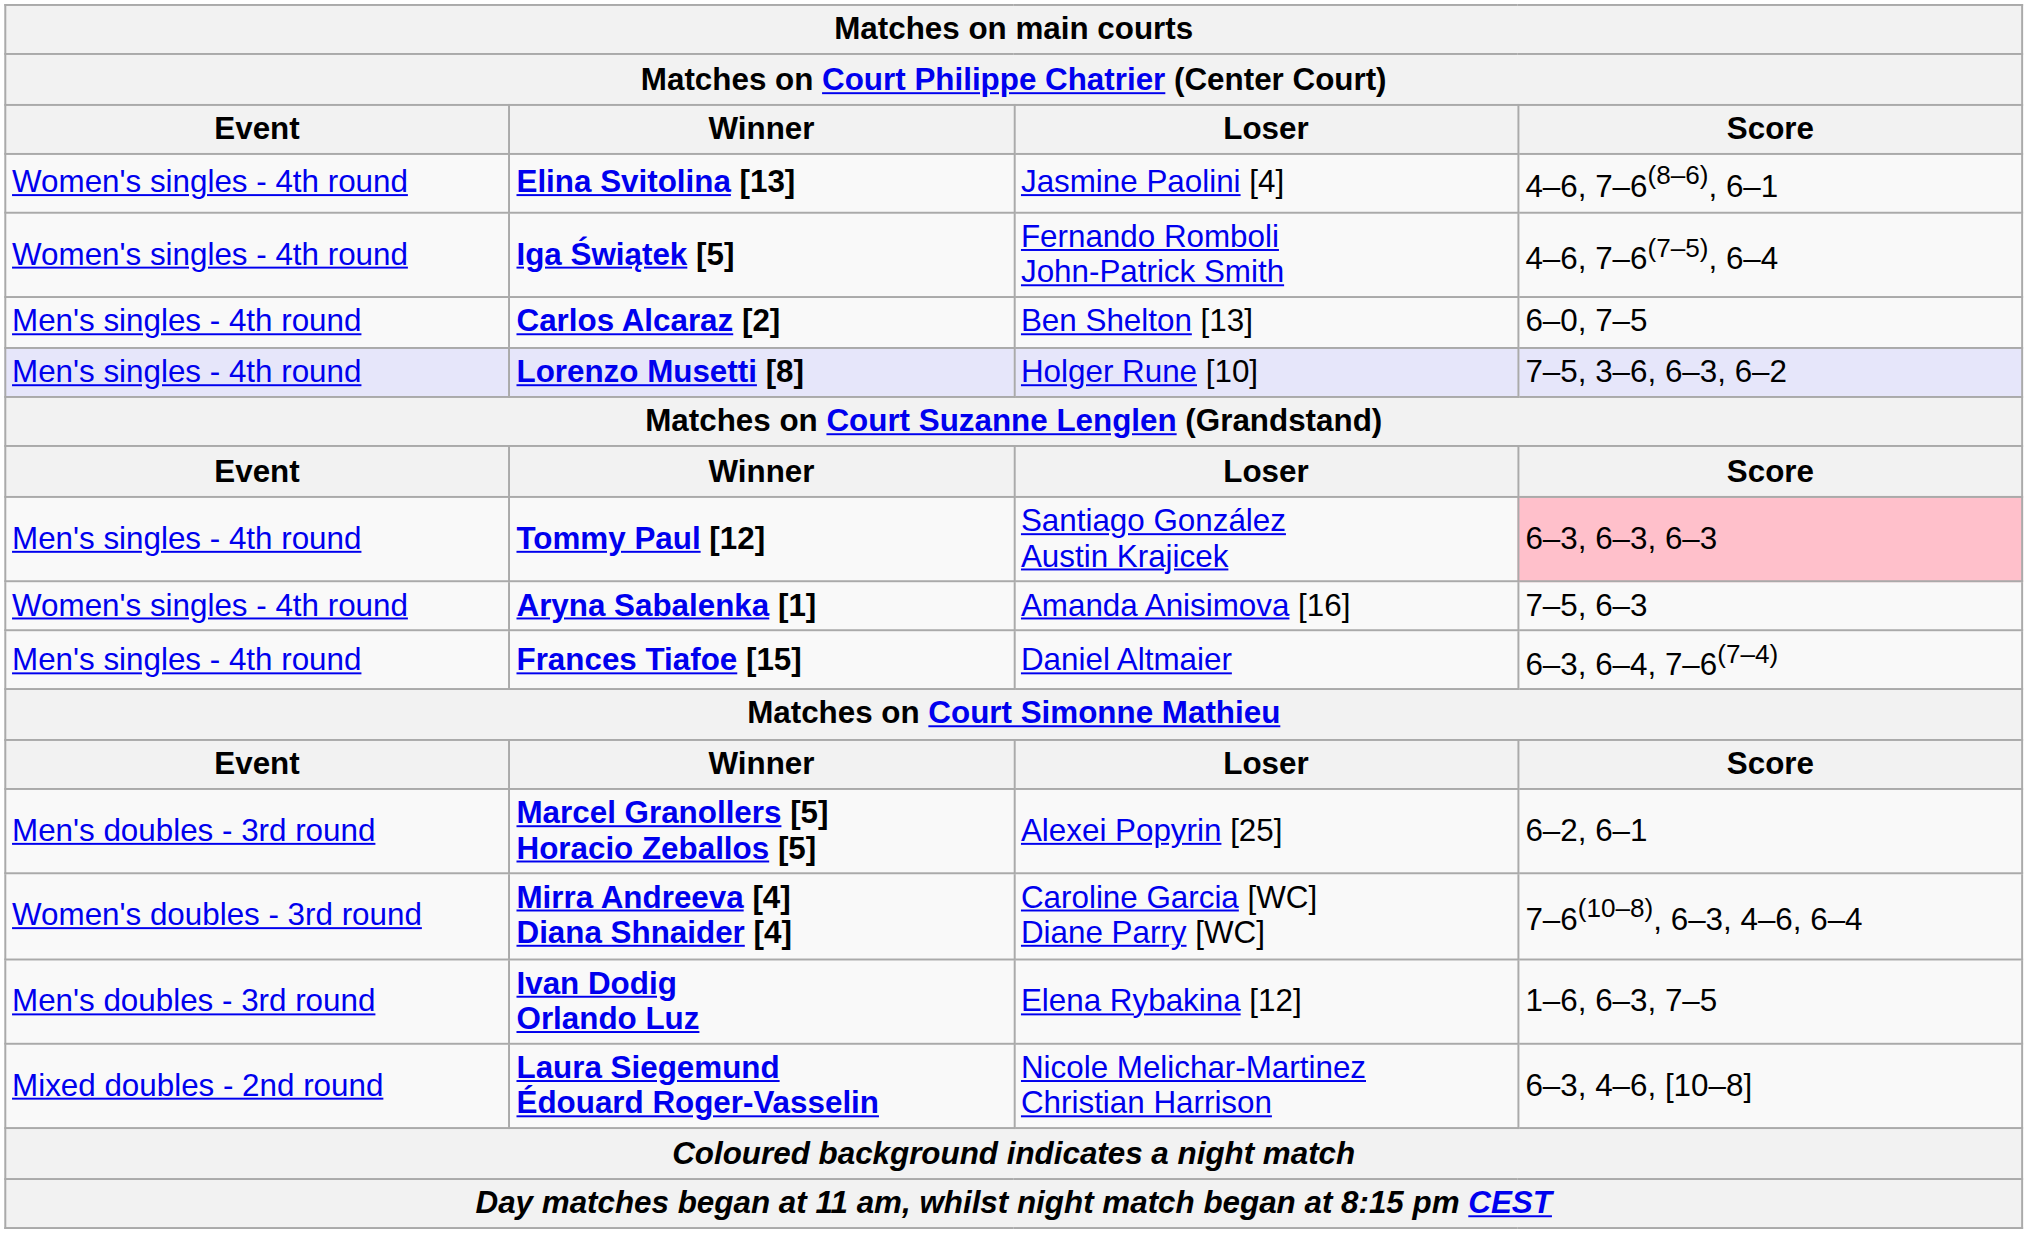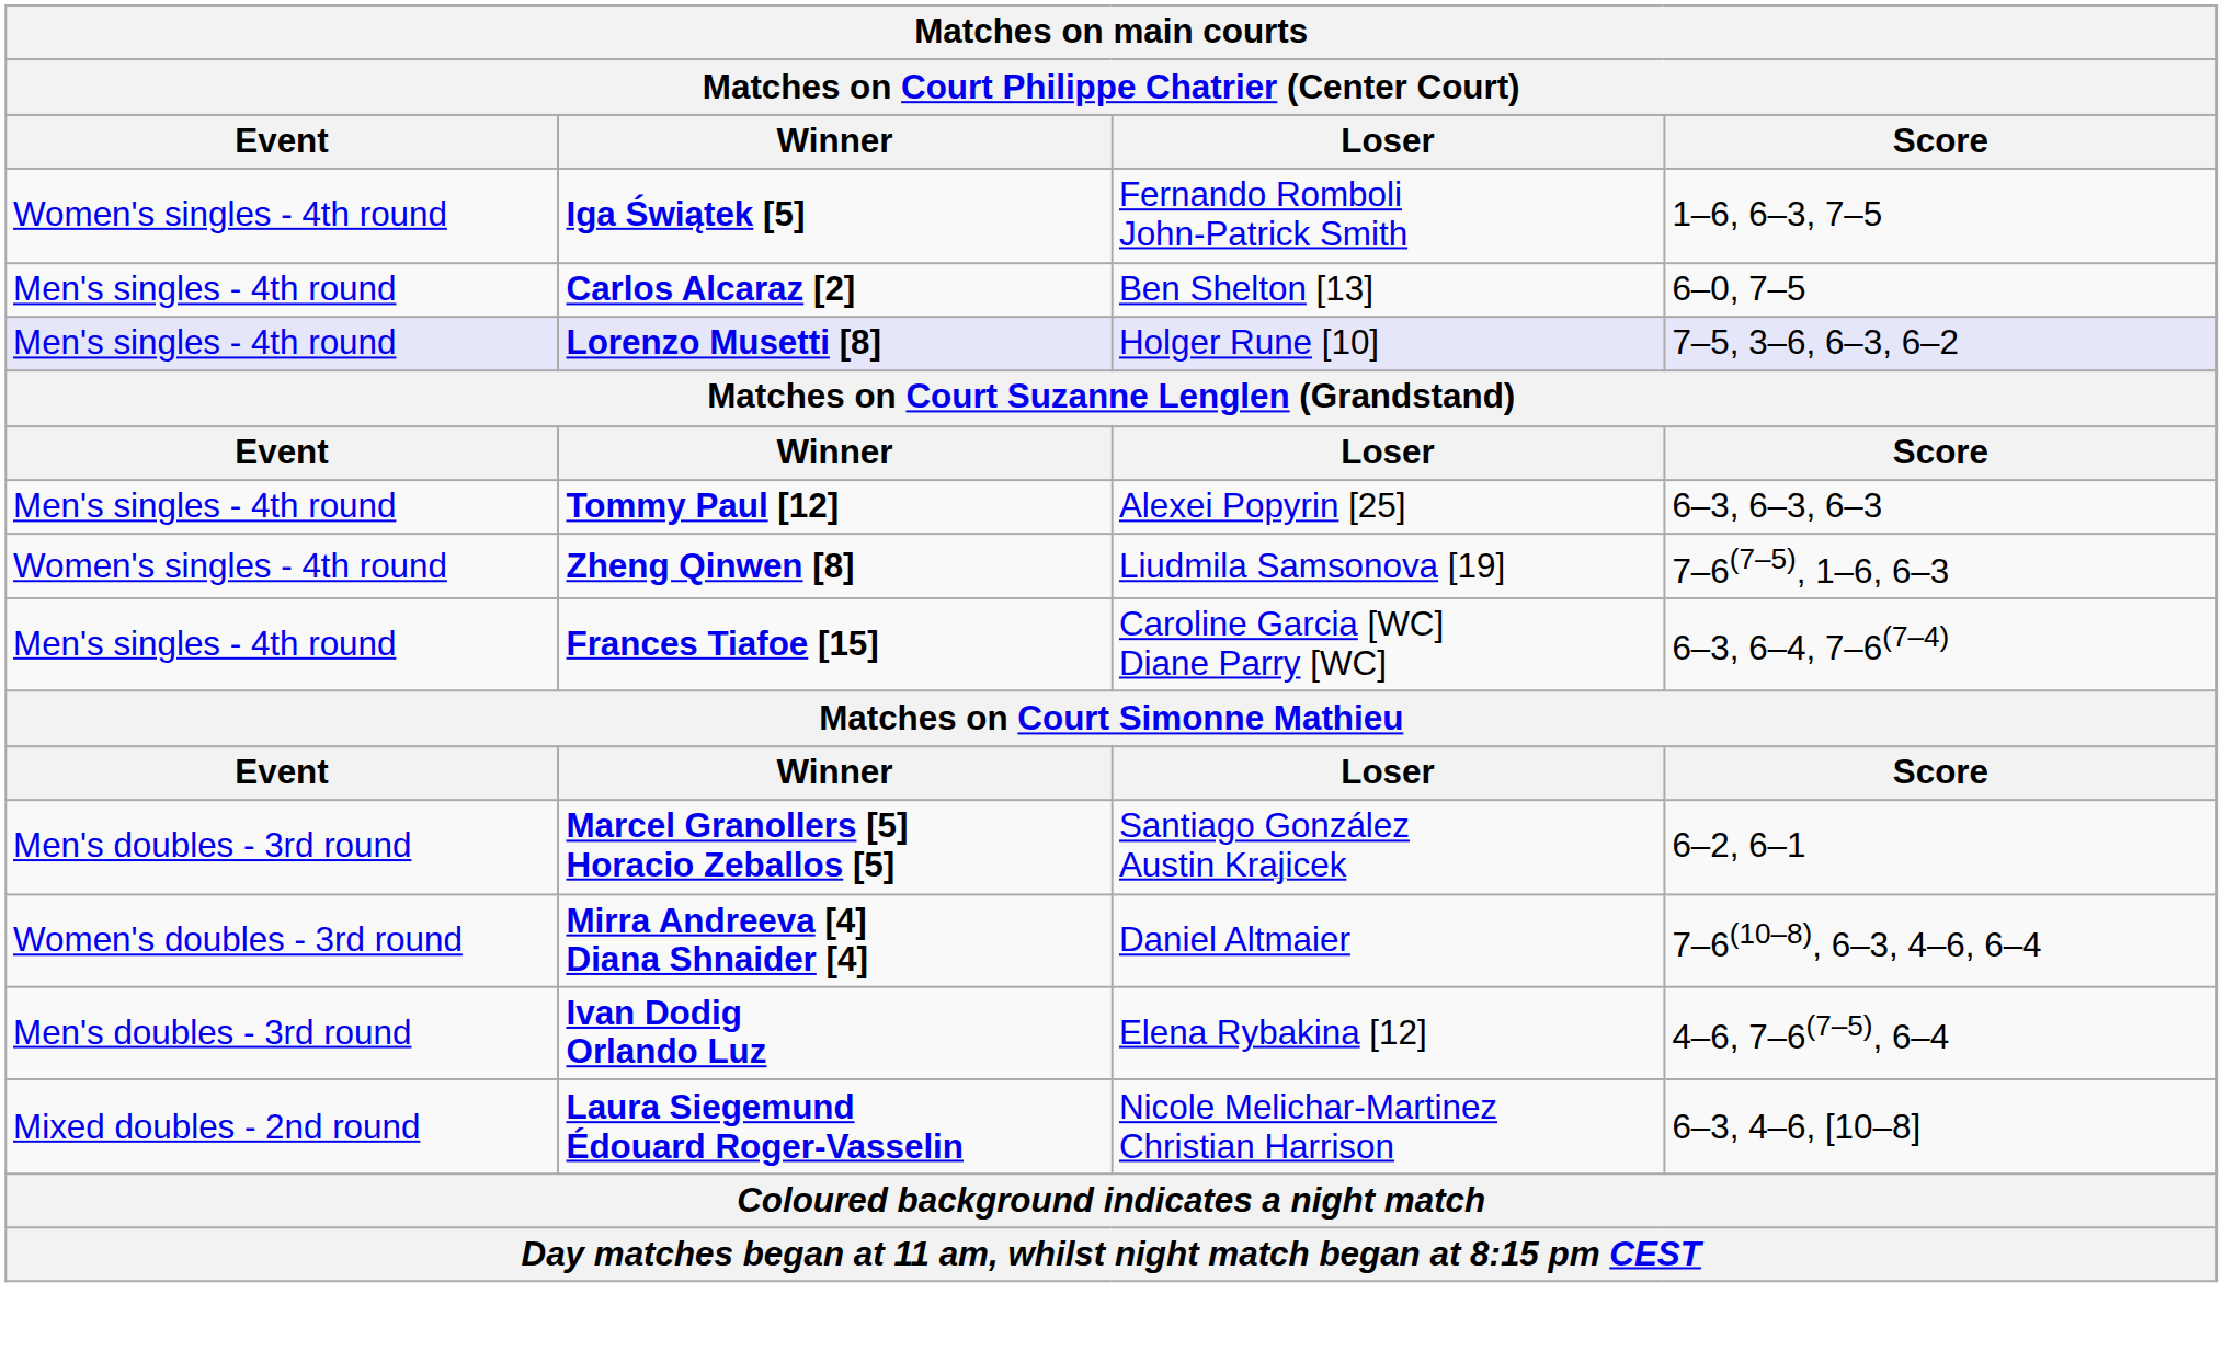 <table class="wikitable" style="margin:auto;">
 <tr>
 <th colspan=4 style=white-space:nowrap>Matches on main courts</th>
 </tr>
 <tr>
 <th colspan=4>Matches on <a href='#'>Court Philippe Chatrier</a> (Center Court)</th>
 </tr>
 <tr>
 <th width=250>Event</th>
 <th width=250>Winner</th>
 <th width=250>Loser</th>
 <th width=250>Score</th>
 </tr>
 <tr>
 <td><a href='#'>Women's singles - 4th round</a></td>
-<td><strong> <a href='#'>Elina Svitolina</a> [13]</strong></td>
-<td> <a href='#'>Jasmine Paolini</a> [4]</td>
-<td>4–6, 7–6<sup>(8–6)</sup>, 6–1</td>
-</tr>
-<tr>
-<td><a href='#'>Women's singles - 4th round</a></td>
 <td><strong> <a href='#'>Iga Świątek</a> [5]</strong></td>
 <td> <a href='#'>Fernando Romboli</a> <br>  <a href='#'>John-Patrick Smith</a></td>
-<td>4–6, 7–6<sup>(7–5)</sup>, 6–4</td>
+<td>1–6, 6–3, 7–5</td>
 </tr>
 <tr>
 <td><a href='#'>Men's singles - 4th round</a></td>
 <td><strong> <a href='#'>Carlos Alcaraz</a> [2]</strong></td>
 <td> <a href='#'>Ben Shelton</a> [13]</td>
 <td>6–0, 7–5</td>
 </tr>
 <tr style="background:lavender">
 <td><a href='#'>Men's singles - 4th round</a></td>
 <td><strong> <a href='#'>Lorenzo Musetti</a> [8]</strong></td>
 <td> <a href='#'>Holger Rune</a> [10]</td>
 <td>7–5, 3–6, 6–3, 6–2</td>
 </tr>
 <tr>
 <th colspan=4>Matches on <a href='#'>Court Suzanne Lenglen</a> (Grandstand)</th>
 </tr>
 <tr>
 <th width=250>Event</th>
 <th width=250>Winner</th>
 <th width=250>Loser</th>
 <th width=250>Score</th>
 </tr>
 <tr>
 <td><a href='#'>Men's singles - 4th round</a></td>
 <td><strong> <a href='#'>Tommy Paul</a> [12]</strong></td>
-<td> <a href='#'>Santiago González</a> <br>  <a href='#'>Austin Krajicek</a></td>
-<td style="background: pink;">6–3, 6–3, 6–3</td>
+<td> <a href='#'>Alexei Popyrin</a> [25]</td>
+<td>6–3, 6–3, 6–3</td>
 </tr>
 <tr>
 <td><a href='#'>Women's singles - 4th round</a></td>
-<td><strong> <a href='#'>Aryna Sabalenka</a> [1]</strong></td>
-<td> <a href='#'>Amanda Anisimova</a> [16]</td>
-<td>7–5, 6–3</td>
+<td><strong> <a href='#'>Zheng Qinwen</a> [8]</strong></td>
+<td> <a href='#'>Liudmila Samsonova</a> [19]</td>
+<td>7–6<sup>(7–5)</sup>, 1–6, 6–3</td>
 </tr>
 <tr>
 <td><a href='#'>Men's singles - 4th round</a></td>
 <td><strong> <a href='#'>Frances Tiafoe</a> [15]</strong></td>
-<td> <a href='#'>Daniel Altmaier</a></td>
+<td> <a href='#'>Caroline Garcia</a> [WC] <br>  <a href='#'>Diane Parry</a> [WC]</td>
 <td>6–3, 6–4, 7–6<sup>(7–4)</sup></td>
 </tr>
 <tr>
 <th colspan=4>Matches on <a href='#'>Court Simonne Mathieu</a></th>
 </tr>
 <tr>
 <th width=250>Event</th>
 <th width=250>Winner</th>
 <th width=250>Loser</th>
 <th width=250>Score</th>
 </tr>
 <tr>
 <td><a href='#'>Men's doubles - 3rd round</a></td>
 <td><strong> <a href='#'>Marcel Granollers</a> [5] <br>  <a href='#'>Horacio Zeballos</a> [5]</strong></td>
-<td> <a href='#'>Alexei Popyrin</a> [25]</td>
+<td> <a href='#'>Santiago González</a> <br>  <a href='#'>Austin Krajicek</a></td>
 <td>6–2, 6–1</td>
 </tr>
 <tr>
 <td><a href='#'>Women's doubles - 3rd round</a></td>
 <td><strong> <a href='#'>Mirra Andreeva</a> [4] <br>  <a href='#'>Diana Shnaider</a> [4]</strong></td>
-<td> <a href='#'>Caroline Garcia</a> [WC] <br>  <a href='#'>Diane Parry</a> [WC]</td>
+<td> <a href='#'>Daniel Altmaier</a></td>
 <td>7–6<sup>(10–8)</sup>, 6–3, 4–6, 6–4</td>
 </tr>
 <tr>
 <td><a href='#'>Men's doubles - 3rd round</a></td>
 <td><strong> <a href='#'>Ivan Dodig</a> <br>  <a href='#'>Orlando Luz</a></strong></td>
 <td> <a href='#'>Elena Rybakina</a> [12]</td>
-<td>1–6, 6–3, 7–5</td>
+<td>4–6, 7–6<sup>(7–5)</sup>, 6–4</td>
 </tr>
 <tr>
 <td><a href='#'>Mixed doubles - 2nd round</a></td>
 <td><strong> <a href='#'>Laura Siegemund</a> <br>  <a href='#'>Édouard Roger-Vasselin</a></strong></td>
 <td> <a href='#'>Nicole Melichar-Martinez</a> <br>  <a href='#'>Christian Harrison</a></td>
 <td>6–3, 4–6, [10–8]</td>
 </tr>
 <tr>
 <th colspan=4><em>Coloured background indicates a night match</em></th>
 </tr>
 <tr>
 <th colspan=4><em>Day matches began at 11 am, whilst night match began at 8:15 pm <a href='#'>CEST</a></em></th>
 </tr>
 </table>
